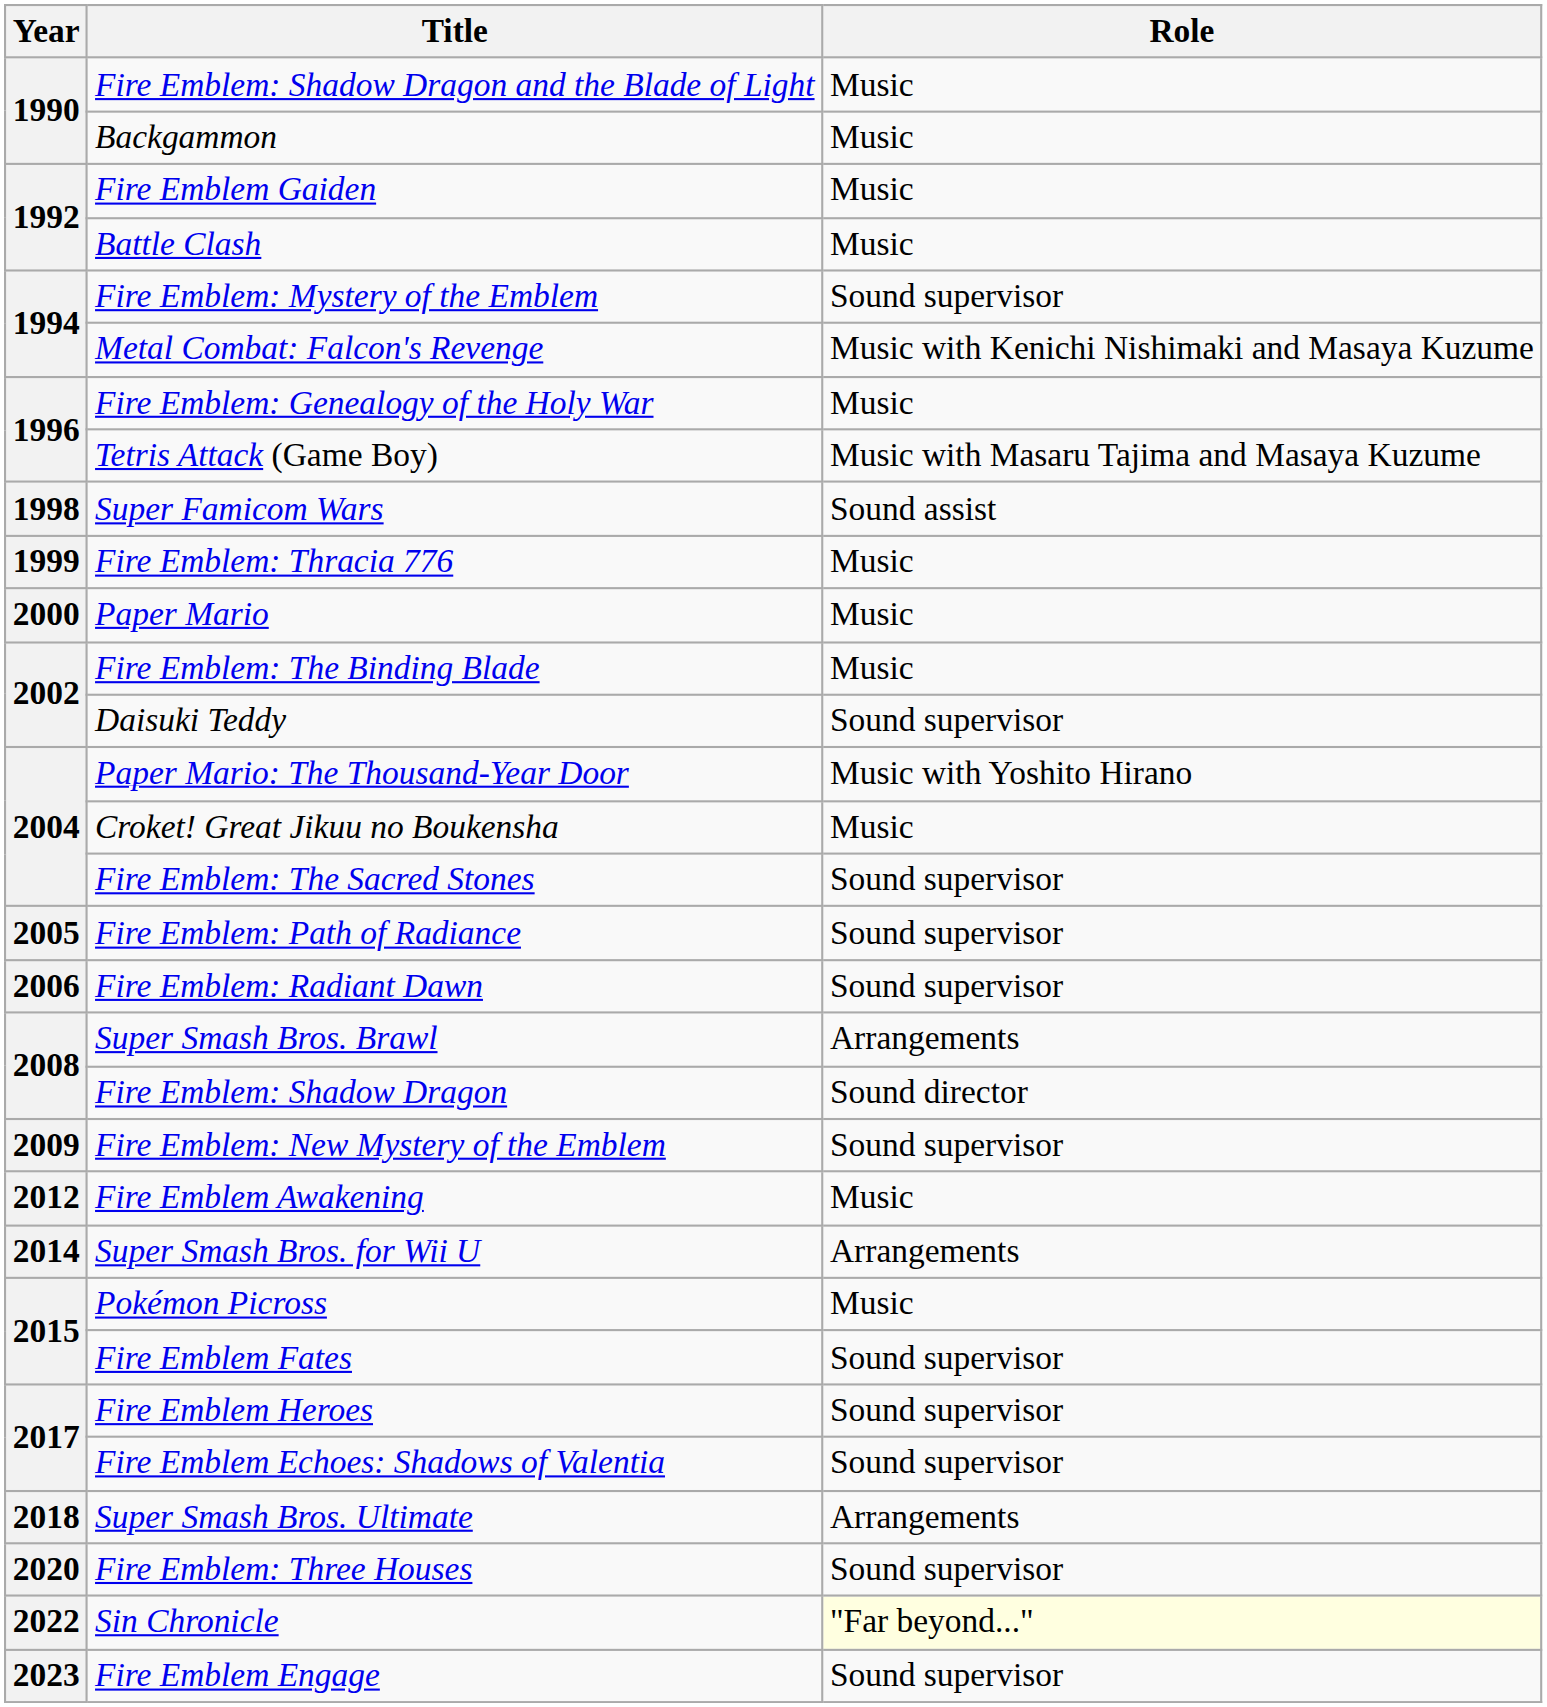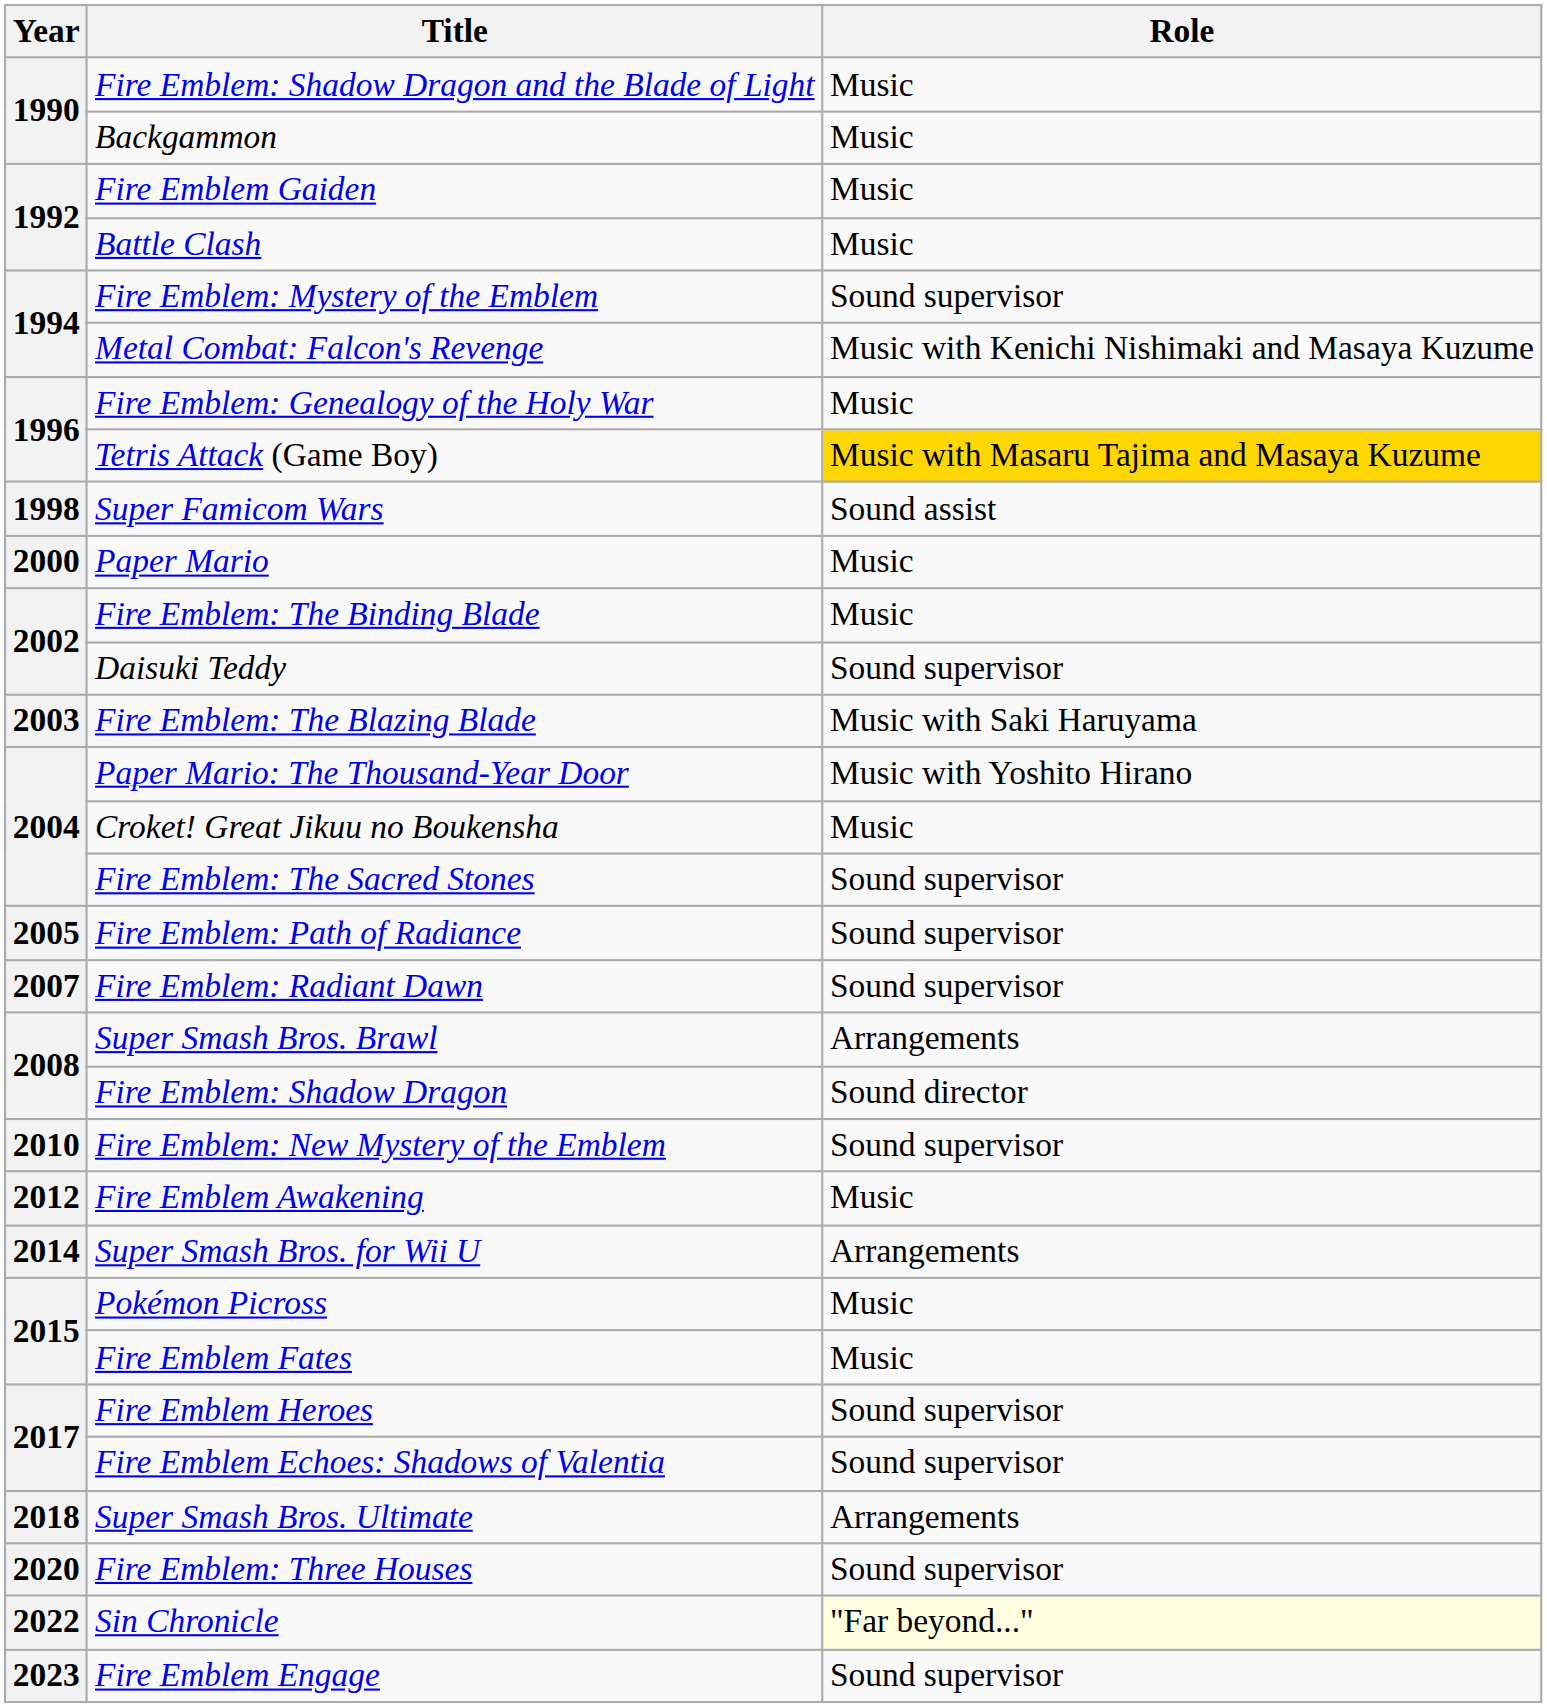 <table class="wikitable plainrowheaders sortable">
 <tr>
 <th>Year</th>
 <th>Title</th>
 <th>Role</th>
 </tr>
 <tr>
 <th scope="row" rowspan="2">1990</th>
 <td><em><a href='#'>Fire Emblem: Shadow Dragon and the Blade of Light</a></em></td>
 <td>Music</td>
 </tr>
 <tr>
 <td><em>Backgammon</em></td>
 <td>Music</td>
 </tr>
 <tr>
 <th scope="row" rowspan=2>1992</th>
 <td><em><a href='#'>Fire Emblem Gaiden</a></em></td>
 <td>Music</td>
 </tr>
 <tr>
 <td><em><a href='#'>Battle Clash</a></em></td>
 <td>Music</td>
 </tr>
 <tr>
 <th scope="row" rowspan=2>1994</th>
 <td><em><a href='#'>Fire Emblem: Mystery of the Emblem</a></em></td>
 <td>Sound supervisor</td>
 </tr>
 <tr>
 <td><em><a href='#'>Metal Combat: Falcon's Revenge</a></em></td>
 <td>Music with Kenichi Nishimaki and Masaya Kuzume</td>
 </tr>
 <tr>
 <th scope="row" rowspan=2>1996</th>
 <td><em><a href='#'>Fire Emblem: Genealogy of the Holy War</a></em></td>
 <td>Music</td>
 </tr>
 <tr>
 <td><em><a href='#'>Tetris Attack</a></em> (Game Boy)</td>
-<td>Music with Masaru Tajima and Masaya Kuzume</td>
+<td style="background: gold;">Music with Masaru Tajima and Masaya Kuzume</td>
 </tr>
 <tr>
 <th scope="row">1998</th>
 <td><em><a href='#'>Super Famicom Wars</a></em></td>
 <td>Sound assist</td>
-</tr>
-<tr>
-<th scope="row">1999</th>
-<td><em><a href='#'>Fire Emblem: Thracia 776</a></em></td>
-<td>Music</td>
 </tr>
 <tr>
 <th scope="row">2000</th>
 <td><em><a href='#'>Paper Mario</a></em></td>
 <td>Music</td>
 </tr>
 <tr>
 <th scope="row" rowspan=2>2002</th>
 <td><em><a href='#'>Fire Emblem: The Binding Blade</a></em></td>
 <td>Music</td>
 </tr>
 <tr>
 <td><em>Daisuki Teddy</em></td>
 <td>Sound supervisor</td>
+</tr>
+<tr>
+<th scope="row">2003</th>
+<td><em><a href='#'>Fire Emblem: The Blazing Blade</a></em></td>
+<td>Music with Saki Haruyama</td>
 </tr>
 <tr>
 <th scope="row" rowspan=3>2004</th>
 <td><em><a href='#'>Paper Mario: The Thousand-Year Door</a></em></td>
 <td>Music with Yoshito Hirano</td>
 </tr>
 <tr>
 <td><em>Croket! Great Jikuu no Boukensha</em></td>
 <td>Music</td>
 </tr>
 <tr>
 <td><em><a href='#'>Fire Emblem: The Sacred Stones</a></em></td>
 <td>Sound supervisor</td>
 </tr>
 <tr>
 <th scope="row">2005</th>
 <td><em><a href='#'>Fire Emblem: Path of Radiance</a></em></td>
 <td>Sound supervisor</td>
 </tr>
 <tr>
-<th scope="row">2006</th>
+<th scope="row">2007</th>
 <td><em><a href='#'>Fire Emblem: Radiant Dawn</a></em></td>
 <td>Sound supervisor</td>
 </tr>
 <tr>
 <th scope="row" rowspan=2>2008</th>
 <td><em><a href='#'>Super Smash Bros. Brawl</a></em></td>
 <td>Arrangements</td>
 </tr>
 <tr>
 <td><em><a href='#'>Fire Emblem: Shadow Dragon</a></em></td>
 <td>Sound director</td>
 </tr>
 <tr>
-<th scope="row">2009</th>
+<th scope="row">2010</th>
 <td><em><a href='#'>Fire Emblem: New Mystery of the Emblem</a></em></td>
 <td>Sound supervisor</td>
 </tr>
 <tr>
 <th scope="row">2012</th>
 <td><em><a href='#'>Fire Emblem Awakening</a></em></td>
 <td>Music</td>
 </tr>
 <tr>
 <th scope="row">2014</th>
 <td><em><a href='#'>Super Smash Bros. for Wii U</a></em></td>
 <td>Arrangements</td>
 </tr>
 <tr>
 <th scope="row" rowspan=2>2015</th>
 <td><em><a href='#'>Pokémon Picross</a></em></td>
 <td>Music</td>
 </tr>
 <tr>
 <td><em><a href='#'>Fire Emblem Fates</a></em></td>
-<td>Sound supervisor</td>
+<td>Music</td>
 </tr>
 <tr>
 <th scope="row" rowspan=2>2017</th>
 <td><em><a href='#'>Fire Emblem Heroes</a></em></td>
 <td>Sound supervisor</td>
 </tr>
 <tr>
 <td><em><a href='#'>Fire Emblem Echoes: Shadows of Valentia</a></em></td>
 <td>Sound supervisor</td>
 </tr>
 <tr>
 <th scope="row" rowspan=1>2018</th>
 <td><em><a href='#'>Super Smash Bros. Ultimate</a></em></td>
 <td>Arrangements</td>
 </tr>
 <tr>
 <th scope="row">2020</th>
 <td><em><a href='#'>Fire Emblem: Three Houses</a></em></td>
 <td>Sound supervisor</td>
 </tr>
 <tr>
 <th scope="row">2022</th>
 <td><em><a href='#'>Sin Chronicle</a></em></td>
 <td style="background: lightyellow;">"Far beyond..."</td>
 </tr>
 <tr>
 <th scope="row">2023</th>
 <td><em><a href='#'>Fire Emblem Engage</a></em></td>
 <td>Sound supervisor</td>
 </tr>
 </table>
